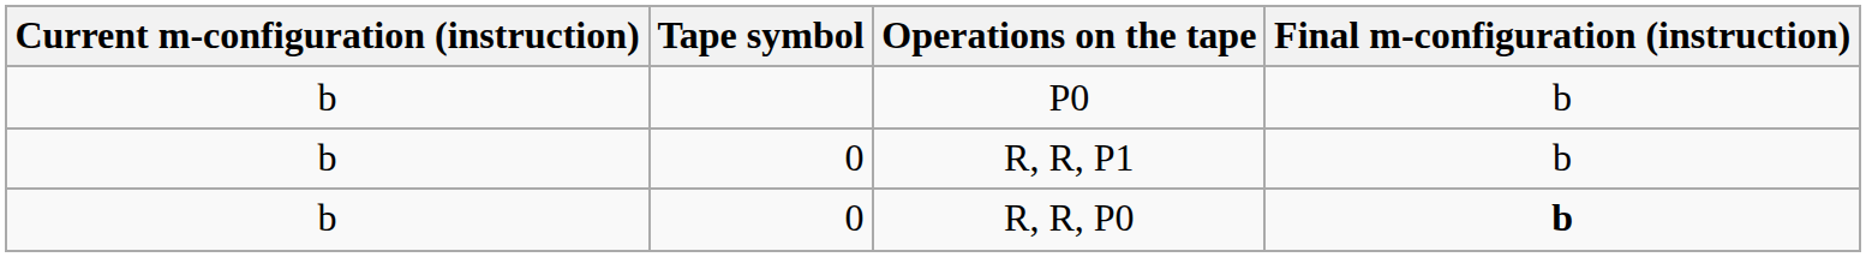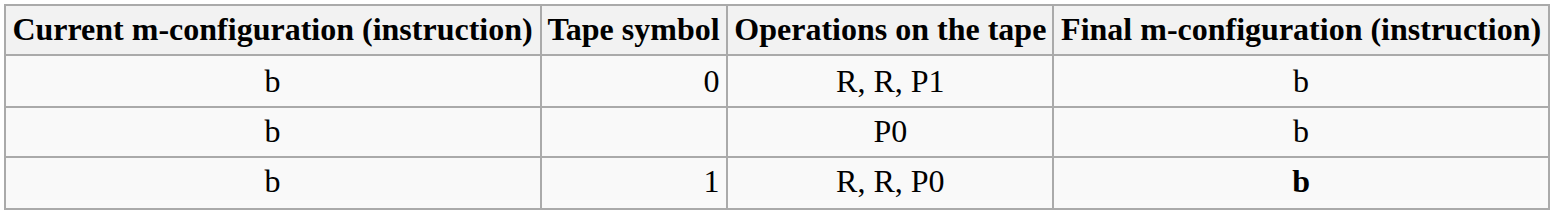 <table class="wikitable" style="text-align: center;">
 <tr>
 <th>Current m-configuration (instruction)</th>
 <th>Tape symbol</th>
 <th>Operations on the tape</th>
 <th>Final m-configuration (instruction)</th>
 </tr>
 <tr>
 <td>b</td>
+<td style="text-align:right;">0</td>
+<td>R, R, P1</td>
+<td>b</td>
+</tr>
+<tr>
+<td>b</td>
 <td></td>
 <td>P0</td>
 <td>b</td>
 </tr>
 <tr>
 <td>b</td>
-<td style="text-align:right;">0</td>
-<td>R, R, P1</td>
-<td>b</td>
-</tr>
-<tr>
-<td>b</td>
-<td style="text-align:right;">0</td>
+<td style="text-align:right;">1</td>
 <td>R, R, P0</td>
 <td><strong>b</strong></td>
 </tr>
 </table>
